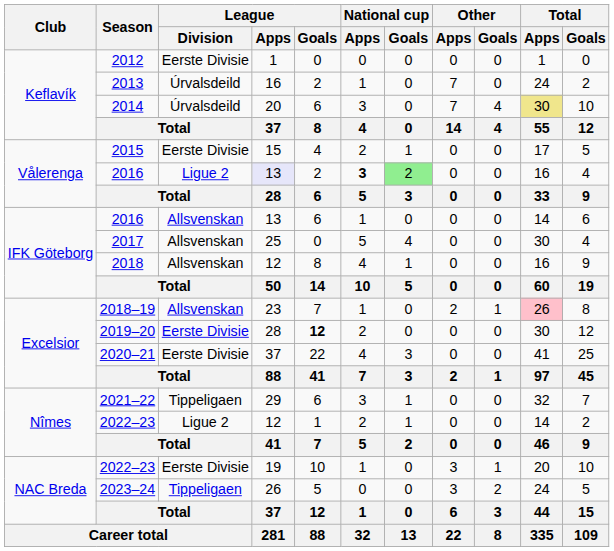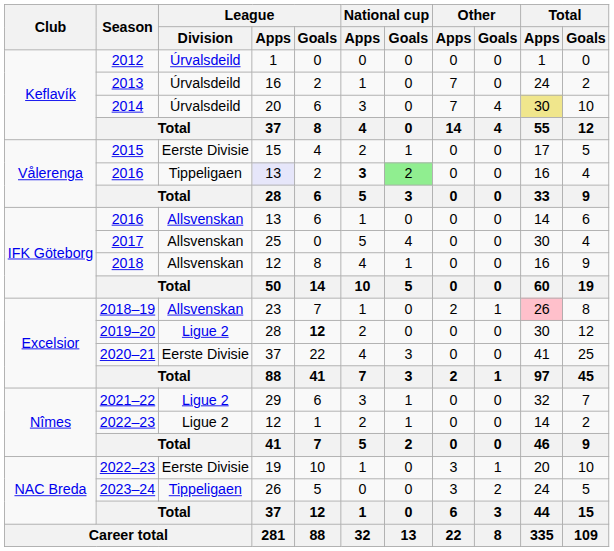 <table class="wikitable" style="text-align:center">
 <tr>
 <th rowspan="2">Club</th>
 <th rowspan="2">Season</th>
 <th colspan="3">League</th>
 <th colspan="2">National cup</th>
 <th colspan="2">Other</th>
 <th colspan="2">Total</th>
 </tr>
 <tr>
 <th>Division</th>
 <th>Apps</th>
 <th>Goals</th>
 <th>Apps</th>
 <th>Goals</th>
 <th>Apps</th>
 <th>Goals</th>
 <th>Apps</th>
 <th>Goals</th>
 </tr>
 <tr>
 <td rowspan="4"><a href='#'>Keflavík</a></td>
 <td><a href='#'>2012</a></td>
-<td>Eerste Divisie</td>
+<td><a href='#'>Úrvalsdeild</a></td>
 <td>1</td>
 <td>0</td>
 <td>0</td>
 <td>0</td>
 <td>0</td>
 <td>0</td>
 <td>1</td>
 <td>0</td>
 </tr>
 <tr>
 <td><a href='#'>2013</a></td>
 <td>Úrvalsdeild</td>
 <td>16</td>
 <td>2</td>
 <td>1</td>
 <td>0</td>
 <td>7</td>
 <td>0</td>
 <td>24</td>
 <td>2</td>
 </tr>
 <tr>
 <td><a href='#'>2014</a></td>
 <td>Úrvalsdeild</td>
 <td>20</td>
 <td>6</td>
 <td>3</td>
 <td>0</td>
 <td>7</td>
 <td>4</td>
 <td style="background: khaki;">30</td>
 <td>10</td>
 </tr>
 <tr>
 <th colspan="2">Total</th>
 <th>37</th>
 <th>8</th>
 <th>4</th>
 <th>0</th>
 <th>14</th>
 <th>4</th>
 <th>55</th>
 <th>12</th>
 </tr>
 <tr>
 <td rowspan="3"><a href='#'>Vålerenga</a></td>
 <td><a href='#'>2015</a></td>
 <td>Eerste Divisie</td>
 <td>15</td>
 <td>4</td>
 <td>2</td>
 <td>1</td>
 <td>0</td>
 <td>0</td>
 <td>17</td>
 <td>5</td>
 </tr>
 <tr>
 <td><a href='#'>2016</a></td>
-<td><a href='#'>Ligue 2</a></td>
+<td>Tippeligaen</td>
 <td style="background: lavender;">13</td>
 <td>2</td>
 <td><strong>3</strong></td>
 <td style="background: lightgreen;">2</td>
 <td>0</td>
 <td>0</td>
 <td>16</td>
 <td>4</td>
 </tr>
 <tr>
 <th colspan="2">Total</th>
 <th>28</th>
 <th>6</th>
 <th>5</th>
 <th>3</th>
 <th>0</th>
 <th>0</th>
 <th>33</th>
 <th>9</th>
 </tr>
 <tr>
 <td rowspan="4"><a href='#'>IFK Göteborg</a></td>
 <td><a href='#'>2016</a></td>
 <td><a href='#'>Allsvenskan</a></td>
 <td>13</td>
 <td>6</td>
 <td>1</td>
 <td>0</td>
 <td>0</td>
 <td>0</td>
 <td>14</td>
 <td>6</td>
 </tr>
 <tr>
 <td><a href='#'>2017</a></td>
 <td>Allsvenskan</td>
 <td>25</td>
 <td>0</td>
 <td>5</td>
 <td>4</td>
 <td>0</td>
 <td>0</td>
 <td>30</td>
 <td>4</td>
 </tr>
 <tr>
 <td><a href='#'>2018</a></td>
 <td>Allsvenskan</td>
 <td>12</td>
 <td>8</td>
 <td>4</td>
 <td>1</td>
 <td>0</td>
 <td>0</td>
 <td>16</td>
 <td>9</td>
 </tr>
 <tr>
 <th colspan="2">Total</th>
 <th>50</th>
 <th>14</th>
 <th>10</th>
 <th>5</th>
 <th>0</th>
 <th>0</th>
 <th>60</th>
 <th>19</th>
 </tr>
 <tr>
 <td rowspan="4"><a href='#'>Excelsior</a></td>
 <td><a href='#'>2018–19</a></td>
 <td><a href='#'>Allsvenskan</a></td>
 <td>23</td>
 <td>7</td>
 <td>1</td>
 <td>0</td>
 <td>2</td>
 <td>1</td>
 <td style="background: pink;">26</td>
 <td>8</td>
 </tr>
 <tr>
 <td><a href='#'>2019–20</a></td>
-<td><a href='#'>Eerste Divisie</a></td>
+<td><a href='#'>Ligue 2</a></td>
 <td>28</td>
 <td><strong>12</strong></td>
 <td>2</td>
 <td>0</td>
 <td>0</td>
 <td>0</td>
 <td>30</td>
 <td>12</td>
 </tr>
 <tr>
 <td><a href='#'>2020–21</a></td>
 <td>Eerste Divisie</td>
 <td>37</td>
 <td>22</td>
 <td>4</td>
 <td>3</td>
 <td>0</td>
 <td>0</td>
 <td>41</td>
 <td>25</td>
 </tr>
 <tr>
 <th colspan="2">Total</th>
 <th>88</th>
 <th>41</th>
 <th>7</th>
 <th>3</th>
 <th>2</th>
 <th>1</th>
 <th>97</th>
 <th>45</th>
 </tr>
 <tr>
 <td rowspan="3"><a href='#'>Nîmes</a></td>
 <td><a href='#'>2021–22</a></td>
-<td>Tippeligaen</td>
+<td><a href='#'>Ligue 2</a></td>
 <td>29</td>
 <td>6</td>
 <td>3</td>
 <td>1</td>
 <td>0</td>
 <td>0</td>
 <td>32</td>
 <td>7</td>
 </tr>
 <tr>
 <td><a href='#'>2022–23</a></td>
 <td>Ligue 2</td>
 <td>12</td>
 <td>1</td>
 <td>2</td>
 <td>1</td>
 <td>0</td>
 <td>0</td>
 <td>14</td>
 <td>2</td>
 </tr>
 <tr>
 <th colspan="2">Total</th>
 <th>41</th>
 <th>7</th>
 <th>5</th>
 <th>2</th>
 <th>0</th>
 <th>0</th>
 <th>46</th>
 <th>9</th>
 </tr>
 <tr>
 <td rowspan="3"><a href='#'>NAC Breda</a></td>
 <td><a href='#'>2022–23</a></td>
 <td>Eerste Divisie</td>
 <td>19</td>
 <td>10</td>
 <td>1</td>
 <td>0</td>
 <td>3</td>
 <td>1</td>
 <td>20</td>
 <td>10</td>
 </tr>
 <tr>
 <td><a href='#'>2023–24</a></td>
 <td><a href='#'>Tippeligaen</a></td>
 <td>26</td>
 <td>5</td>
 <td>0</td>
 <td>0</td>
 <td>3</td>
 <td>2</td>
 <td>24</td>
 <td>5</td>
 </tr>
 <tr>
 <th colspan="2">Total</th>
 <th>37</th>
 <th>12</th>
 <th>1</th>
 <th>0</th>
 <th>6</th>
 <th>3</th>
 <th>44</th>
 <th>15</th>
 </tr>
 <tr>
 <th colspan="3">Career total</th>
 <th>281</th>
 <th>88</th>
 <th>32</th>
 <th>13</th>
 <th>22</th>
 <th>8</th>
 <th>335</th>
 <th>109</th>
 </tr>
 </table>
